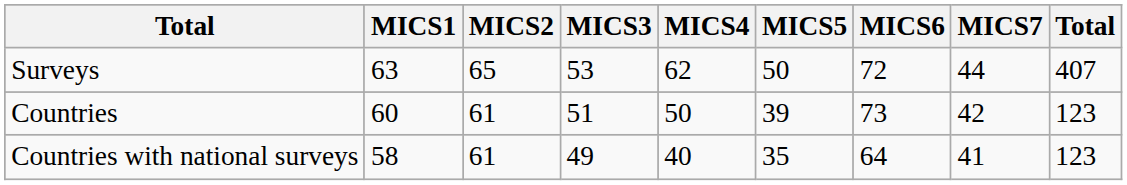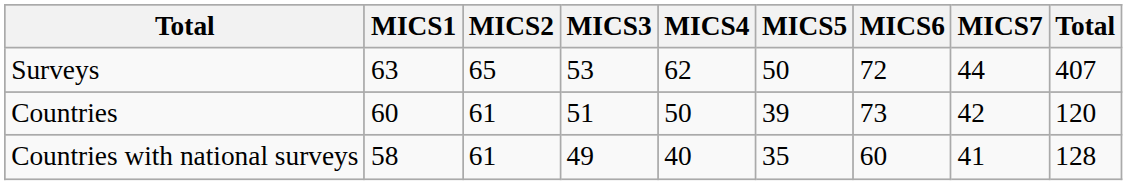 <table class="wikitable" border="1">
 <tr>
 <th>Total</th>
 <th>MICS1</th>
 <th>MICS2</th>
 <th>MICS3</th>
 <th>MICS4</th>
 <th>MICS5</th>
 <th>MICS6</th>
 <th>MICS7</th>
 <th>Total</th>
 </tr>
 <tr>
 <td>Surveys</td>
 <td>63</td>
 <td>65</td>
 <td>53</td>
 <td>62</td>
 <td>50</td>
 <td>72</td>
 <td>44</td>
 <td>407</td>
 </tr>
 <tr>
 <td>Countries</td>
 <td>60</td>
 <td>61</td>
 <td>51</td>
 <td>50</td>
 <td>39</td>
 <td>73</td>
 <td>42</td>
-<td>123</td>
+<td>120</td>
 </tr>
 <tr>
 <td>Countries with national surveys</td>
 <td>58</td>
 <td>61</td>
 <td>49</td>
 <td>40</td>
 <td>35</td>
-<td>64</td>
+<td>60</td>
 <td>41</td>
-<td>123</td>
+<td>128</td>
 </tr>
 </table>
